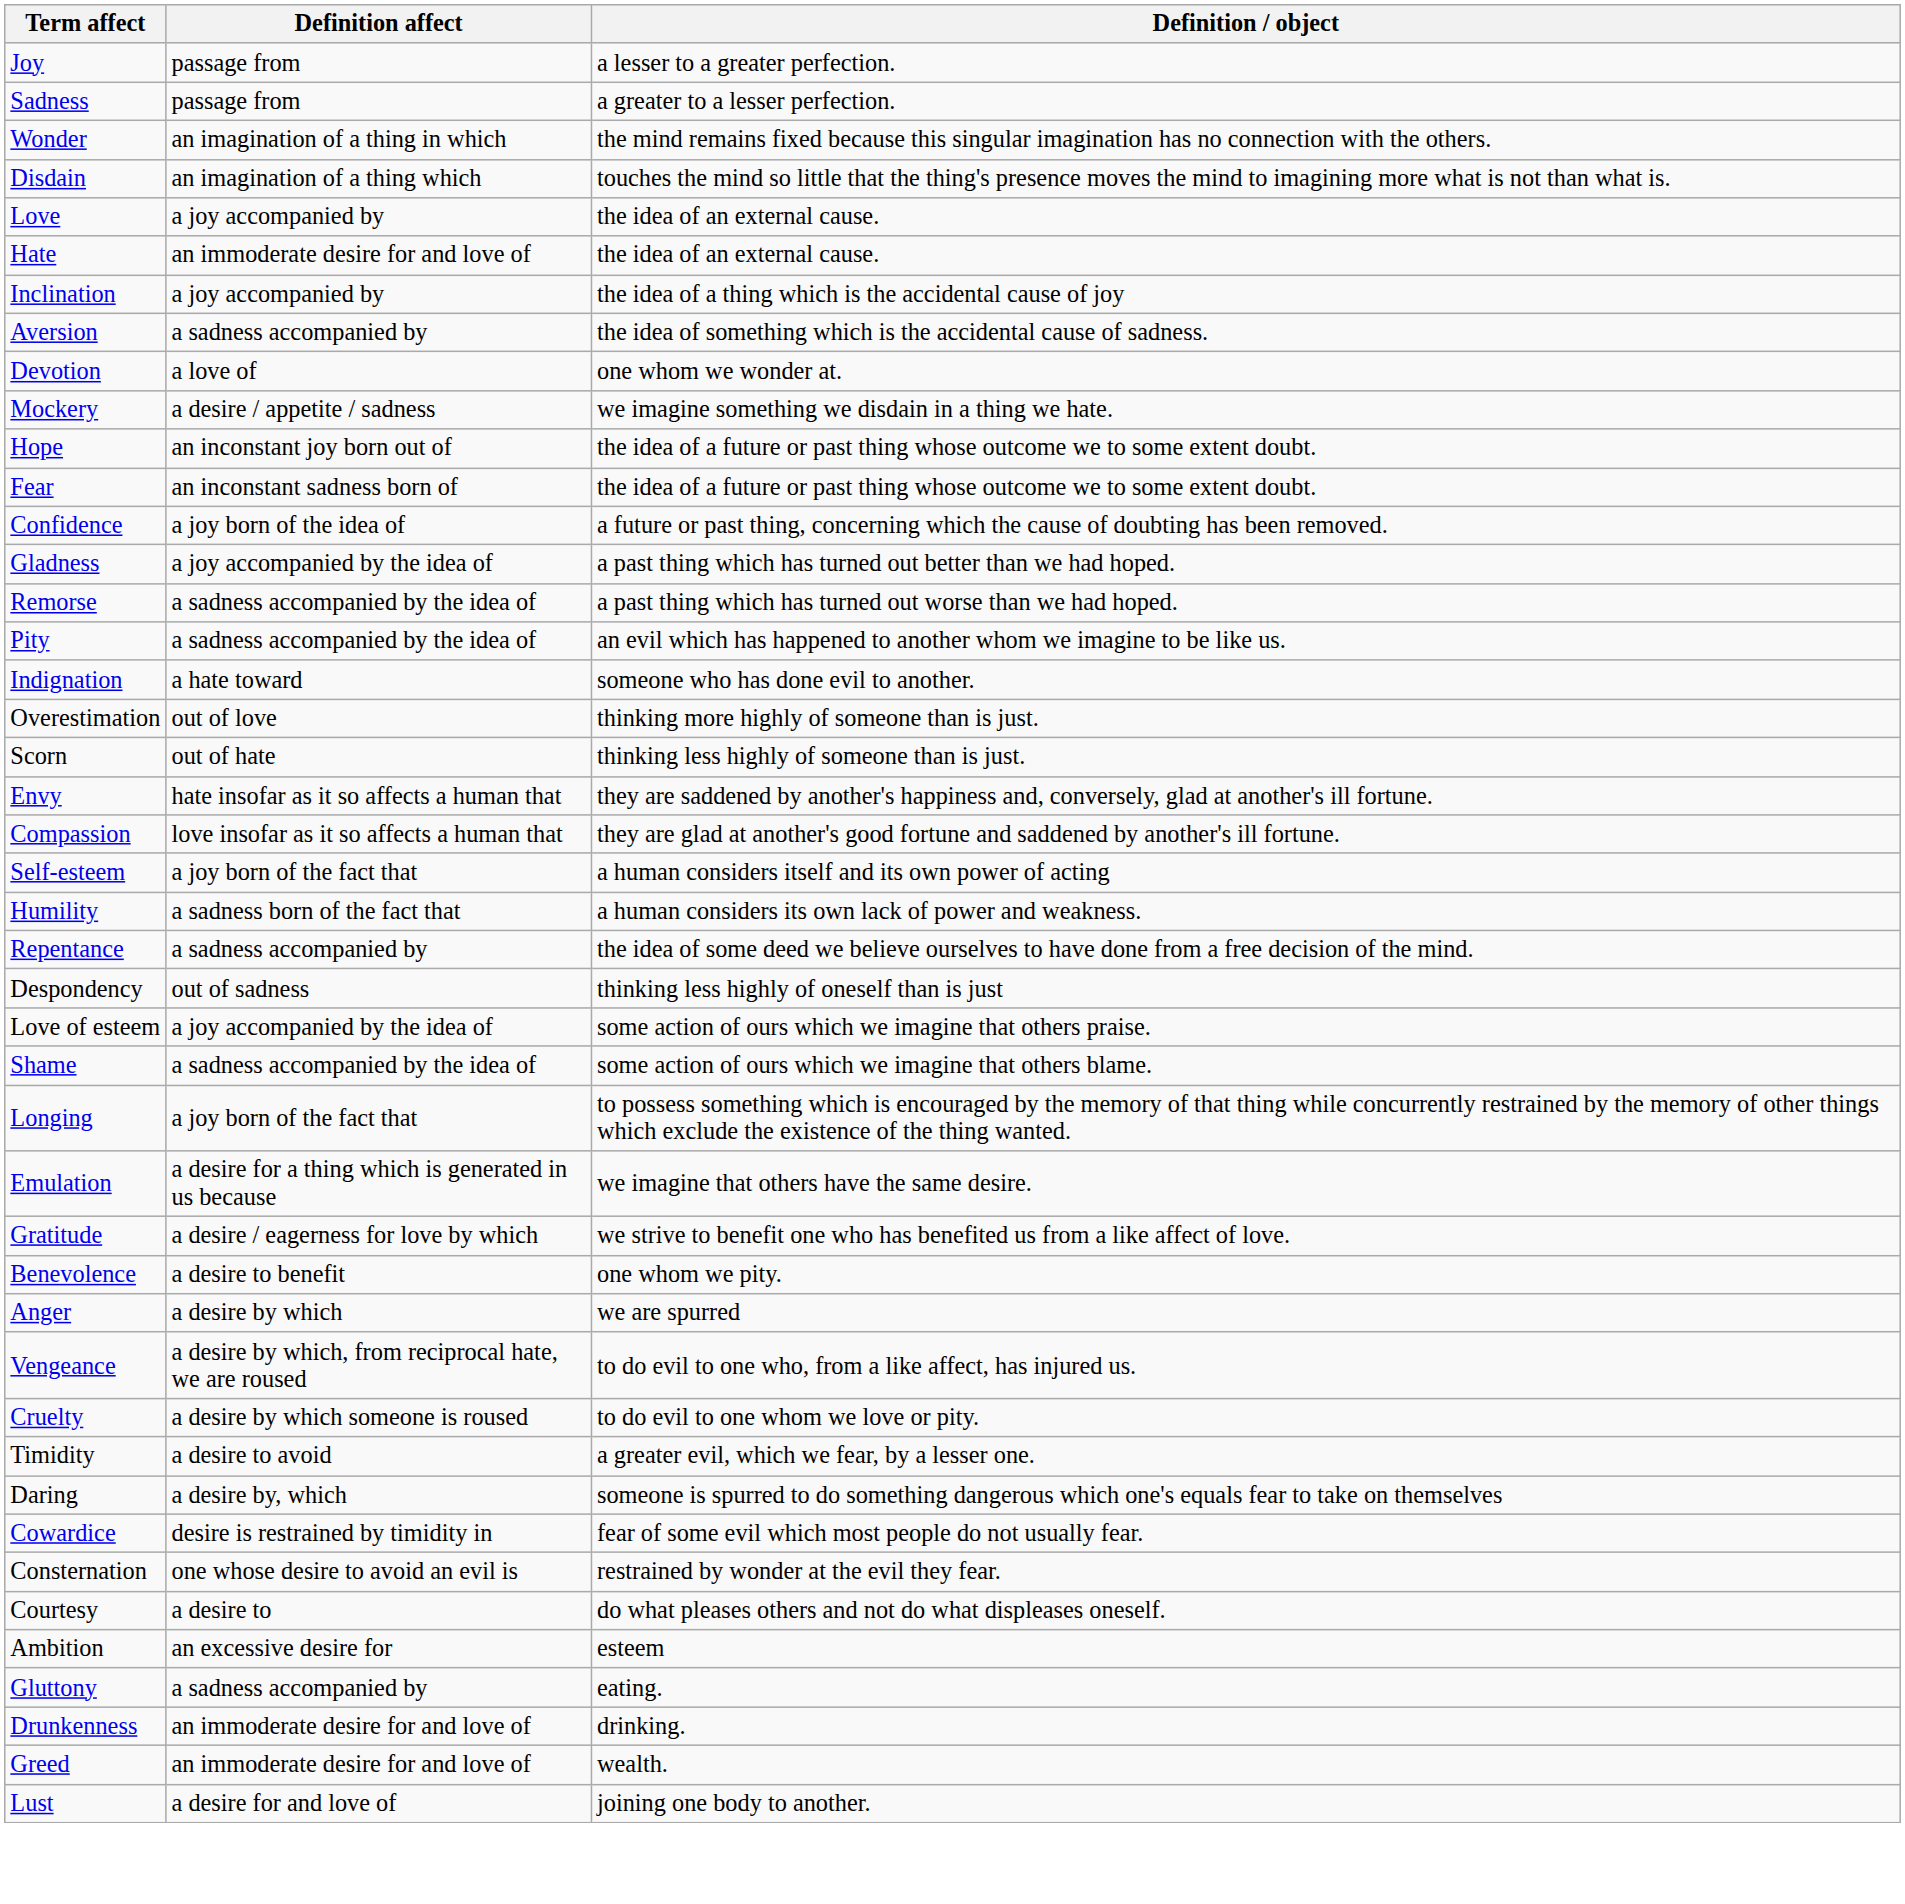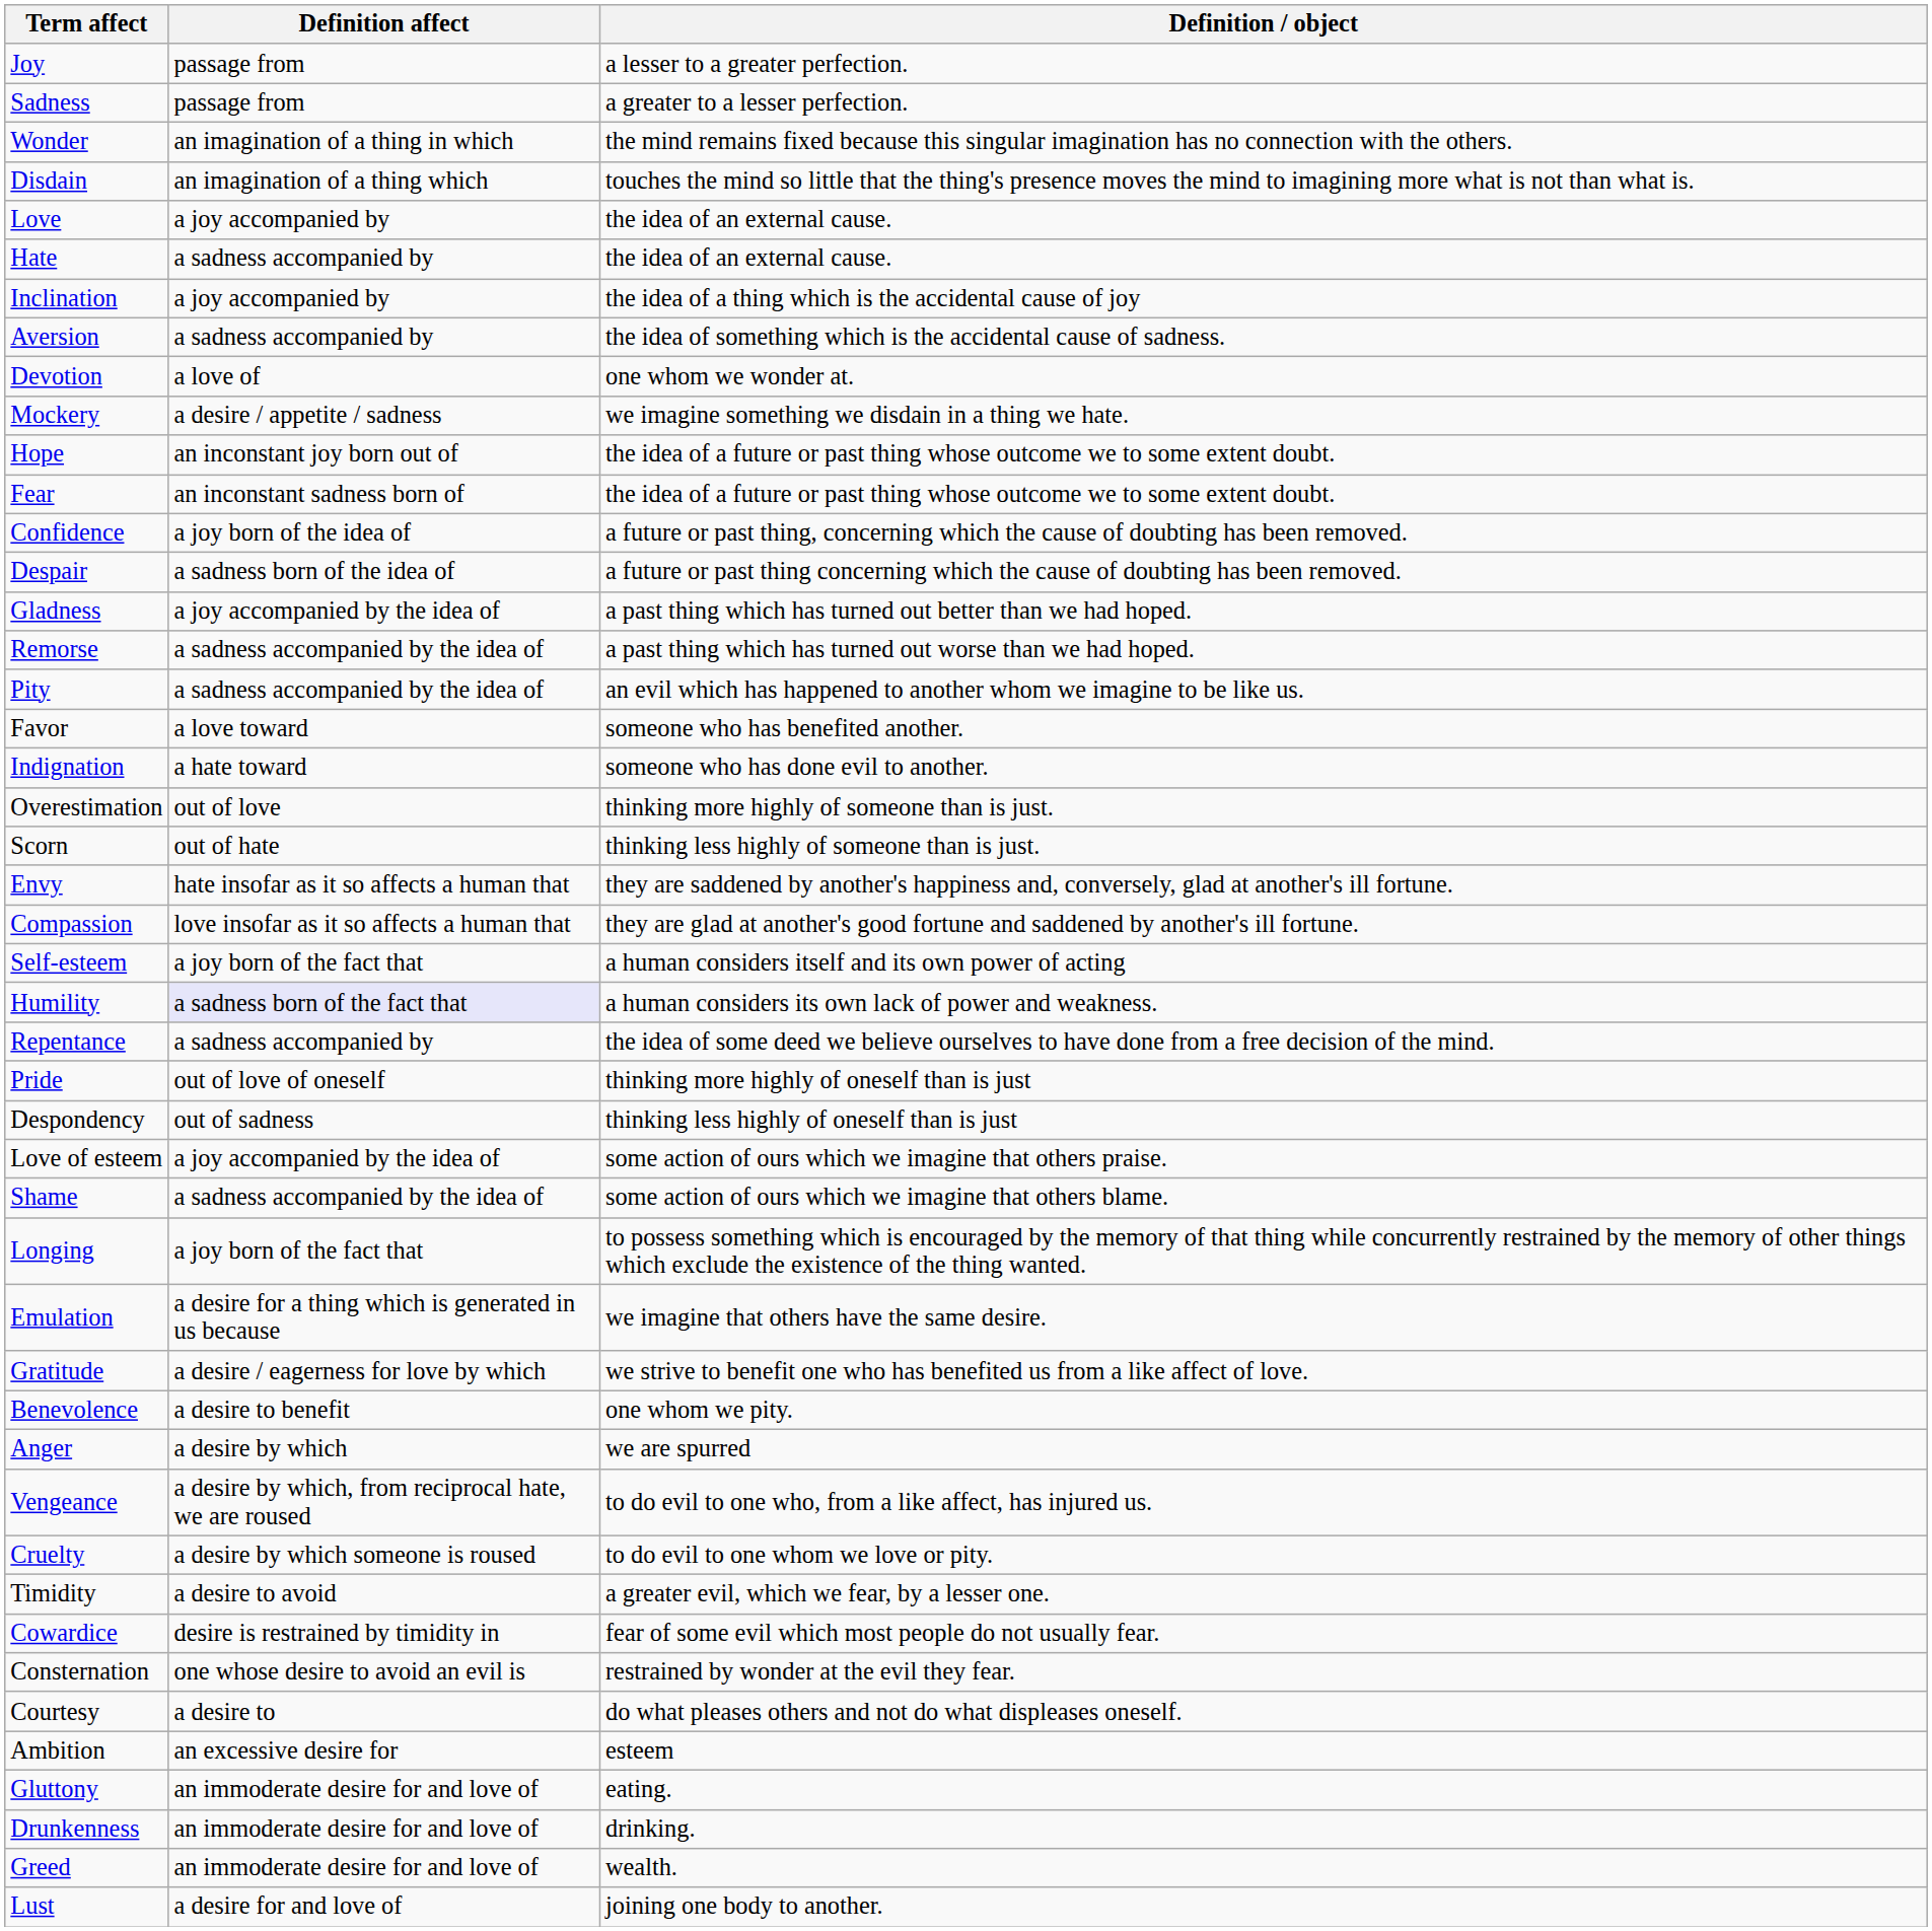 <table class="wikitable sortable">
 <tr>
 <th scope=col>Term affect</th>
 <th scope=col>Definition affect</th>
 <th scope=col>Definition / object</th>
 </tr>
 <tr>
 <td><a href='#'>Joy</a></td>
 <td>passage from</td>
 <td>a lesser to a greater perfection.</td>
 </tr>
 <tr>
 <td><a href='#'>Sadness</a></td>
 <td>passage from</td>
 <td>a greater to a lesser perfection.</td>
 </tr>
 <tr>
 <td><a href='#'>Wonder</a></td>
 <td>an imagination of a thing in which</td>
 <td>the mind remains fixed because this singular imagination has no connection with the others.</td>
 </tr>
 <tr>
 <td><a href='#'>Disdain</a></td>
 <td>an imagination of a thing which</td>
 <td>touches the mind so little that the thing's presence moves the mind to imagining more what is not than what is.</td>
 </tr>
 <tr>
 <td><a href='#'>Love</a></td>
 <td>a joy accompanied by</td>
 <td>the idea of an external cause.</td>
 </tr>
 <tr>
 <td><a href='#'>Hate</a></td>
-<td>an immoderate desire for and love of</td>
+<td>a sadness accompanied by</td>
 <td>the idea of an external cause.</td>
 </tr>
 <tr>
 <td><a href='#'>Inclination</a></td>
 <td>a joy accompanied by</td>
 <td>the idea of a thing which is the accidental cause of joy</td>
 </tr>
 <tr>
 <td><a href='#'>Aversion</a></td>
 <td>a sadness accompanied by</td>
 <td>the idea of something which is the accidental cause of sadness.</td>
 </tr>
 <tr>
 <td><a href='#'>Devotion</a></td>
 <td>a love of</td>
 <td>one whom we wonder at.</td>
 </tr>
 <tr>
 <td><a href='#'>Mockery</a></td>
 <td>a desire / appetite / sadness</td>
 <td>we imagine something we disdain in a thing we hate.</td>
 </tr>
 <tr>
 <td><a href='#'>Hope</a></td>
 <td>an inconstant joy born out of</td>
 <td>the idea of a future or past thing whose outcome we to some extent doubt.</td>
 </tr>
 <tr>
 <td><a href='#'>Fear</a></td>
 <td>an inconstant sadness born of</td>
 <td>the idea of a future or past thing whose outcome we to some extent doubt.</td>
 </tr>
 <tr>
 <td><a href='#'>Confidence</a></td>
 <td>a joy born of the idea of</td>
 <td>a future or past thing, concerning which the cause of doubting has been removed.</td>
 </tr>
 <tr>
+<td><a href='#'>Despair</a></td>
+<td>a sadness born of the idea of</td>
+<td>a future or past thing concerning which the cause of doubting has been removed.</td>
+</tr>
+<tr>
 <td><a href='#'>Gladness</a></td>
 <td>a joy accompanied by the idea of</td>
 <td>a past thing which has turned out better than we had hoped.</td>
 </tr>
 <tr>
 <td><a href='#'>Remorse</a></td>
 <td>a sadness accompanied by the idea of</td>
 <td>a past thing which has turned out worse than we had hoped.</td>
 </tr>
 <tr>
 <td><a href='#'>Pity</a></td>
 <td>a sadness accompanied by the idea of</td>
 <td>an evil which has happened to another whom we imagine to be like us.</td>
+</tr>
+<tr>
+<td>Favor</td>
+<td>a love toward</td>
+<td>someone who has benefited another.</td>
 </tr>
 <tr>
 <td><a href='#'>Indignation</a></td>
 <td>a hate toward</td>
 <td>someone who has done evil to another.</td>
 </tr>
 <tr>
 <td>Overestimation</td>
 <td>out of love</td>
 <td>thinking more highly of someone than is just.</td>
 </tr>
 <tr>
 <td>Scorn</td>
 <td>out of hate</td>
 <td>thinking less highly of someone than is just.</td>
 </tr>
 <tr>
 <td><a href='#'>Envy</a></td>
 <td>hate insofar as it so affects a human that</td>
 <td>they are saddened by another's happiness and, conversely, glad at another's ill fortune.</td>
 </tr>
 <tr>
 <td><a href='#'>Compassion</a></td>
 <td>love insofar as it so affects a human that</td>
 <td>they are glad at another's good fortune and saddened by another's ill fortune.</td>
 </tr>
 <tr>
 <td><a href='#'>Self-esteem</a></td>
 <td>a joy born of the fact that</td>
 <td>a human considers itself and its own power of acting</td>
 </tr>
 <tr>
 <td><a href='#'>Humility</a></td>
-<td>a sadness born of the fact that</td>
+<td style="background: lavender;">a sadness born of the fact that</td>
 <td>a human considers its own lack of power and weakness.</td>
 </tr>
 <tr>
 <td><a href='#'>Repentance</a></td>
 <td>a sadness accompanied by</td>
 <td>the idea of some deed we believe ourselves to have done from a free decision of the mind.</td>
+</tr>
+<tr>
+<td><a href='#'>Pride</a></td>
+<td>out of love of oneself</td>
+<td>thinking more highly of oneself than is just</td>
 </tr>
 <tr>
 <td>Despondency</td>
 <td>out of sadness</td>
 <td>thinking less highly of oneself than is just</td>
 </tr>
 <tr>
 <td>Love of esteem</td>
 <td>a joy accompanied by the idea of</td>
 <td>some action of ours which we imagine that others praise.</td>
 </tr>
 <tr>
 <td><a href='#'>Shame</a></td>
 <td>a sadness accompanied by the idea of</td>
 <td>some action of ours which we imagine that others blame.</td>
 </tr>
 <tr>
 <td><a href='#'>Longing</a></td>
 <td>a joy born of the fact that</td>
 <td>to possess something which is encouraged by the memory of that thing while concurrently restrained by the memory of other things which exclude the existence of the thing wanted.</td>
 </tr>
 <tr>
 <td><a href='#'>Emulation</a></td>
 <td>a desire for a thing which is generated in us because</td>
 <td>we imagine that others have the same desire.</td>
 </tr>
 <tr>
 <td><a href='#'>Gratitude</a></td>
 <td>a desire / eagerness for love by which</td>
 <td>we strive to benefit one who has benefited us from a like affect of love.</td>
 </tr>
 <tr>
 <td><a href='#'>Benevolence</a></td>
 <td>a desire to benefit</td>
 <td>one whom we pity.</td>
 </tr>
 <tr>
 <td><a href='#'>Anger</a></td>
 <td>a desire by which</td>
 <td>we are spurred</td>
 </tr>
 <tr>
 <td><a href='#'>Vengeance</a></td>
 <td>a desire by which, from reciprocal hate, we are roused</td>
 <td>to do evil to one who, from a like affect, has injured us.</td>
 </tr>
 <tr>
 <td><a href='#'>Cruelty</a></td>
 <td>a desire by which someone is roused</td>
 <td>to do evil to one whom we love or pity.</td>
 </tr>
 <tr>
 <td>Timidity</td>
 <td>a desire to avoid</td>
 <td>a greater evil, which we fear, by a lesser one.</td>
 </tr>
 <tr>
-<td>Daring</td>
-<td>a desire by, which</td>
-<td>someone is spurred to do something dangerous which one's equals fear to take on themselves</td>
-</tr>
-<tr>
 <td><a href='#'>Cowardice</a></td>
 <td>desire is restrained by timidity in</td>
 <td>fear of some evil which most people do not usually fear.</td>
 </tr>
 <tr>
 <td>Consternation</td>
 <td>one whose desire to avoid an evil is</td>
 <td>restrained by wonder at the evil they fear.</td>
 </tr>
 <tr>
 <td>Courtesy</td>
 <td>a desire to</td>
 <td>do what pleases others and not do what displeases oneself.</td>
 </tr>
 <tr>
 <td>Ambition</td>
 <td>an excessive desire for</td>
 <td>esteem</td>
 </tr>
 <tr>
 <td><a href='#'>Gluttony</a></td>
-<td>a sadness accompanied by</td>
+<td>an immoderate desire for and love of</td>
 <td>eating.</td>
 </tr>
 <tr>
 <td><a href='#'>Drunkenness</a></td>
 <td>an immoderate desire for and love of</td>
 <td>drinking.</td>
 </tr>
 <tr>
 <td><a href='#'>Greed</a></td>
 <td>an immoderate desire for and love of</td>
 <td>wealth.</td>
 </tr>
 <tr>
 <td><a href='#'>Lust</a></td>
 <td>a desire for and love of</td>
 <td>joining one body to another.</td>
 </tr>
 </table>
